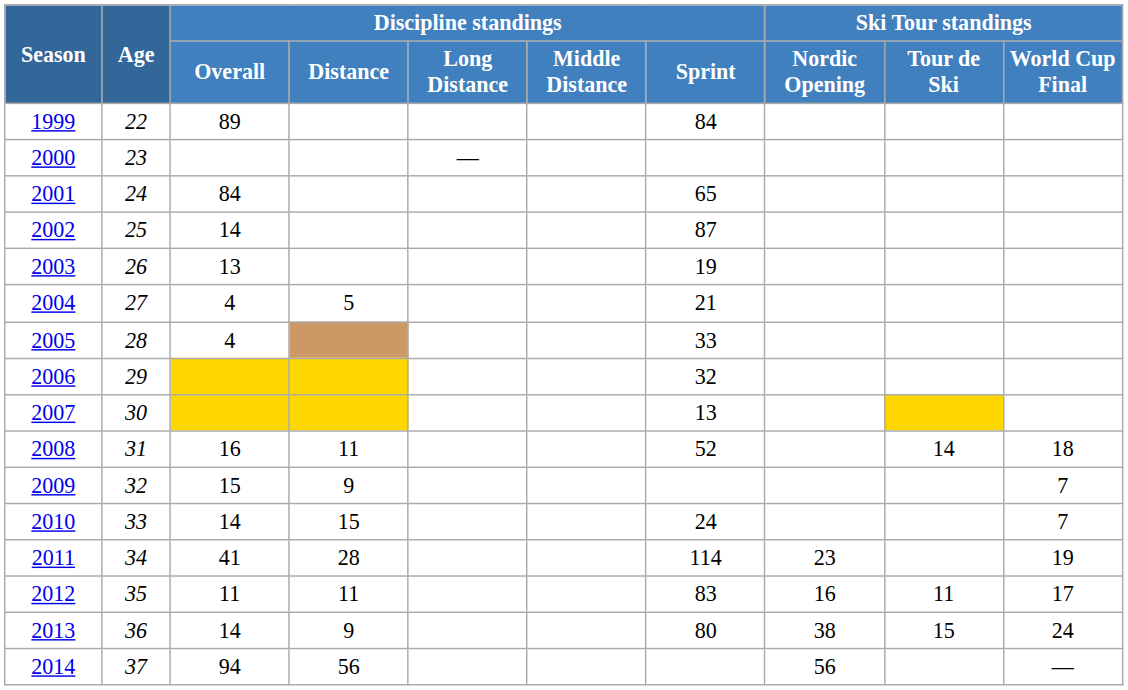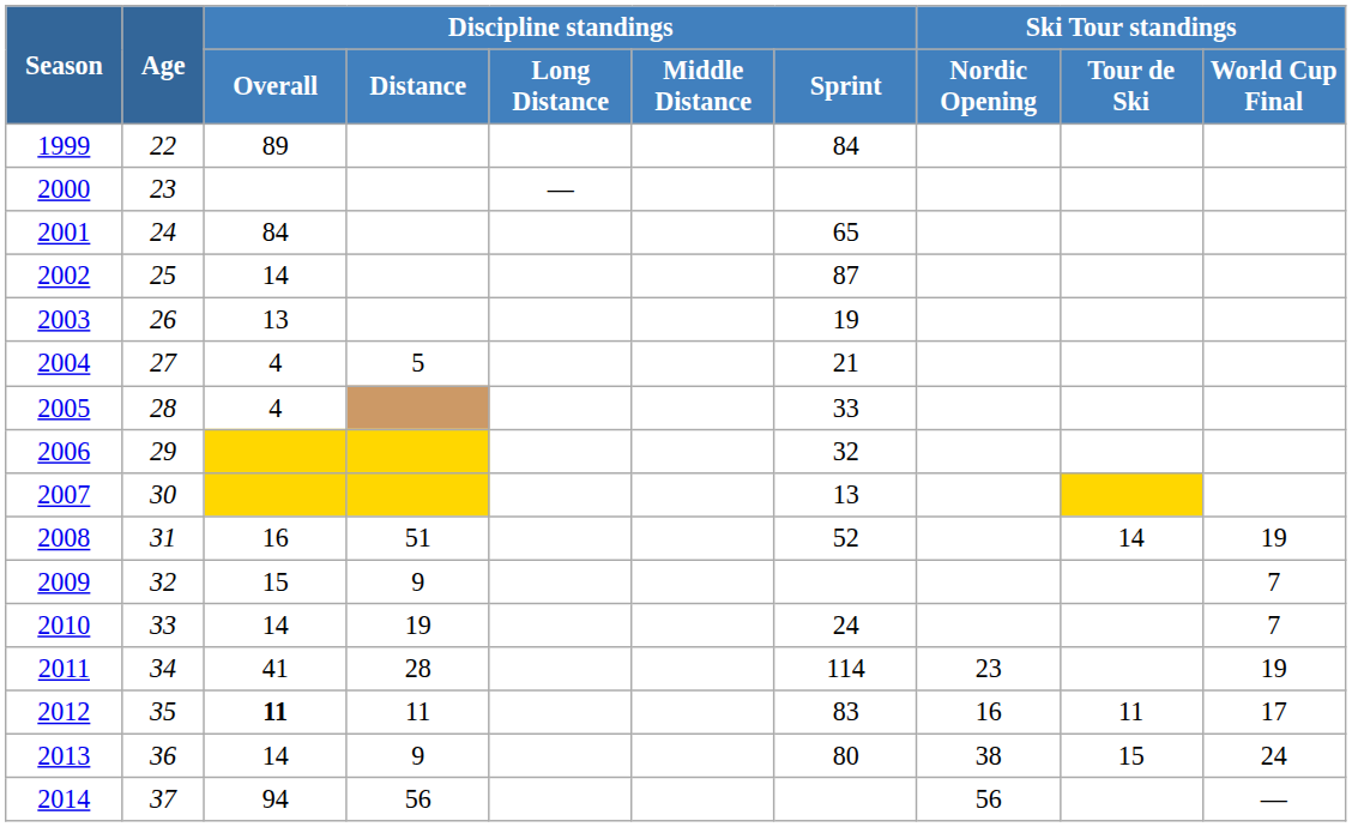 <table class="wikitable" style="font-size:95%; text-align:center; border:grey solid 1px; border-collapse:collapse; background:#ffffff;">
 <tr>
 <th style="background-color:#369; color:white; width:60px;" rowspan="2"> Season </th>
 <th style="background-color:#369; color:white; width:40px;" rowspan="2"> Age </th>
 <th style="background-color:#4180be; color:white;" colspan="5">Discipline standings</th>
 <th style="background-color:#4180be; color:white;" colspan="3">Ski Tour standings</th>
 </tr>
 <tr>
 <th style="background-color:#4180be; color:white; width:75px;">Overall</th>
 <th style="background-color:#4180be; color:white; width:75px;">Distance</th>
 <th style="background-color:#4180be; color:white; width:75px;">Long Distance</th>
 <th style="background-color:#4180be; color:white; width:75px;">Middle Distance</th>
 <th style="background-color:#4180be; color:white; width:75px;">Sprint</th>
 <th style="background-color:#4180be; color:white; width:75px;">Nordic<br>Opening</th>
 <th style="background-color:#4180be; color:white; width:75px;">Tour de<br>Ski</th>
 <th style="background-color:#4180be; color:white; width:75px;">World Cup<br>Final</th>
 </tr>
 <tr>
 <td><a href='#'>1999</a></td>
 <td><em>22</em></td>
 <td>89</td>
 <td></td>
 <td></td>
 <td></td>
 <td>84</td>
 <td></td>
 <td></td>
 <td></td>
 </tr>
 <tr>
 <td><a href='#'>2000</a></td>
 <td><em>23</em></td>
 <td></td>
 <td></td>
 <td>—</td>
 <td></td>
 <td></td>
 <td></td>
 <td></td>
 <td></td>
 </tr>
 <tr>
 <td><a href='#'>2001</a></td>
 <td><em>24</em></td>
 <td>84</td>
 <td></td>
 <td></td>
 <td></td>
 <td>65</td>
 <td></td>
 <td></td>
 <td></td>
 </tr>
 <tr>
 <td><a href='#'>2002</a></td>
 <td><em>25</em></td>
 <td>14</td>
 <td></td>
 <td></td>
 <td></td>
 <td>87</td>
 <td></td>
 <td></td>
 <td></td>
 </tr>
 <tr>
 <td><a href='#'>2003</a></td>
 <td><em>26</em></td>
 <td>13</td>
 <td></td>
 <td></td>
 <td></td>
 <td>19</td>
 <td></td>
 <td></td>
 <td></td>
 </tr>
 <tr>
 <td><a href='#'>2004</a></td>
 <td><em>27</em></td>
 <td>4</td>
 <td>5</td>
 <td></td>
 <td></td>
 <td>21</td>
 <td></td>
 <td></td>
 <td></td>
 </tr>
 <tr>
 <td><a href='#'>2005</a></td>
 <td><em>28</em></td>
 <td>4</td>
 <td style="background:#c96;"></td>
 <td></td>
 <td></td>
 <td>33</td>
 <td></td>
 <td></td>
 <td></td>
 </tr>
 <tr>
 <td><a href='#'>2006</a></td>
 <td><em>29</em></td>
 <td style="background:gold;"></td>
 <td style="background:gold;"></td>
 <td></td>
 <td></td>
 <td>32</td>
 <td></td>
 <td></td>
 <td></td>
 </tr>
 <tr>
 <td><a href='#'>2007</a></td>
 <td><em>30</em></td>
 <td style="background:gold;"></td>
 <td style="background:gold;"></td>
 <td></td>
 <td></td>
 <td>13</td>
 <td></td>
 <td style="background:gold;"></td>
 <td></td>
 </tr>
 <tr>
 <td><a href='#'>2008</a></td>
 <td><em>31</em></td>
 <td>16</td>
-<td>11</td>
+<td>51</td>
 <td></td>
 <td></td>
 <td>52</td>
 <td></td>
 <td>14</td>
-<td>18</td>
+<td>19</td>
 </tr>
 <tr>
 <td><a href='#'>2009</a></td>
 <td><em>32</em></td>
 <td>15</td>
 <td>9</td>
 <td></td>
 <td></td>
 <td></td>
 <td></td>
 <td></td>
 <td>7</td>
 </tr>
 <tr>
 <td><a href='#'>2010</a></td>
 <td><em>33</em></td>
 <td>14</td>
-<td>15</td>
+<td>19</td>
 <td></td>
 <td></td>
 <td>24</td>
 <td></td>
 <td></td>
 <td>7</td>
 </tr>
 <tr>
 <td><a href='#'>2011</a></td>
 <td><em>34</em></td>
 <td>41</td>
 <td>28</td>
 <td></td>
 <td></td>
 <td>114</td>
 <td>23</td>
 <td></td>
 <td>19</td>
 </tr>
 <tr>
 <td><a href='#'>2012</a></td>
 <td><em>35</em></td>
-<td>11</td>
+<td><strong>11</strong></td>
 <td>11</td>
 <td></td>
 <td></td>
 <td>83</td>
 <td>16</td>
 <td>11</td>
 <td>17</td>
 </tr>
 <tr>
 <td><a href='#'>2013</a></td>
 <td><em>36</em></td>
 <td>14</td>
 <td>9</td>
 <td></td>
 <td></td>
 <td>80</td>
 <td>38</td>
 <td>15</td>
 <td>24</td>
 </tr>
 <tr>
 <td><a href='#'>2014</a></td>
 <td><em>37</em></td>
 <td>94</td>
 <td>56</td>
 <td></td>
 <td></td>
 <td></td>
 <td>56</td>
 <td></td>
 <td>—</td>
 </tr>
 </table>
